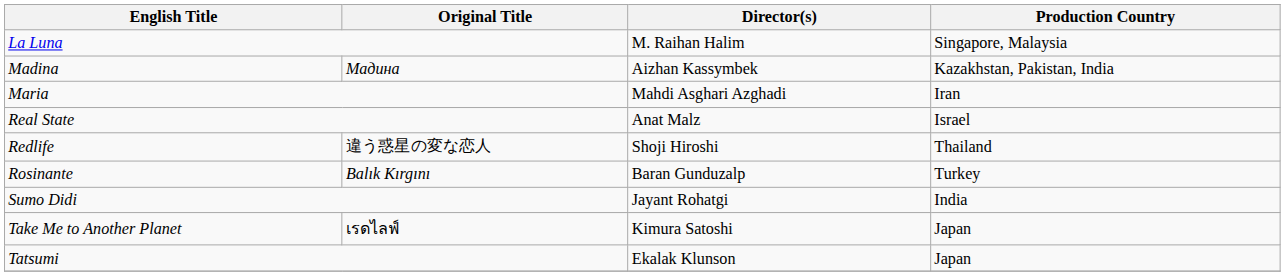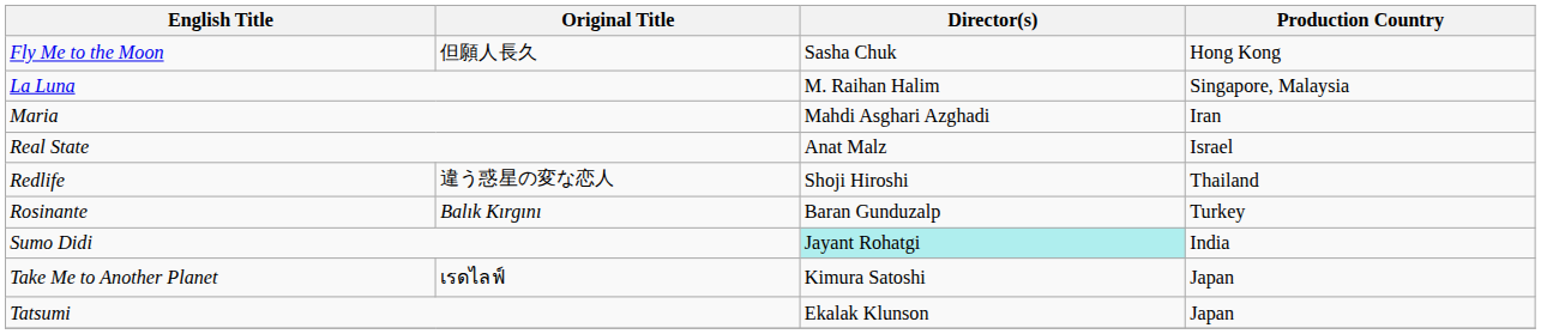 <table class="sortable wikitable" style="width:100%; margin-bottom:4px">
 <tr>
 <th>English Title</th>
 <th>Original Title</th>
 <th>Director(s)</th>
 <th>Production Country</th>
 </tr>
 <tr>
+<td><em><a href='#'>Fly Me to the Moon</a></em></td>
+<td>但願人長久</td>
+<td>Sasha Chuk</td>
+<td>Hong Kong</td>
+</tr>
+<tr>
 <td colspan="2"><em><a href='#'>La Luna</a></em></td>
 <td>M. Raihan Halim</td>
 <td>Singapore, Malaysia</td>
-</tr>
-<tr>
-<td><em>Madina</em></td>
-<td><em>Мадина</em></td>
-<td>Aizhan Kassymbek</td>
-<td>Kazakhstan, Pakistan, India</td>
 </tr>
 <tr>
 <td colspan="2"><em>Maria</em></td>
 <td>Mahdi Asghari Azghadi</td>
 <td>Iran</td>
 </tr>
 <tr>
 <td colspan="2"><em>Real State</em></td>
 <td>Anat Malz</td>
 <td>Israel</td>
 </tr>
 <tr>
 <td><em>Redlife</em></td>
 <td>違う惑星の変な恋人</td>
 <td>Shoji Hiroshi</td>
 <td>Thailand</td>
 </tr>
 <tr>
 <td><em>Rosinante</em></td>
 <td><em>Balık Kırgını</em></td>
 <td>Baran Gunduzalp</td>
 <td>Turkey</td>
 </tr>
 <tr>
 <td colspan="2"><em>Sumo Didi</em></td>
-<td>Jayant Rohatgi</td>
+<td style="background: paleturquoise;">Jayant Rohatgi</td>
 <td>India</td>
 </tr>
 <tr>
 <td><em>Take Me to Another Planet</em></td>
 <td>เรดไลฟ์</td>
 <td>Kimura Satoshi</td>
 <td>Japan</td>
 </tr>
 <tr>
 <td colspan="2"><em>Tatsumi</em></td>
 <td>Ekalak Klunson</td>
 <td>Japan</td>
 </tr>
 <tr>
 </tr>
 </table>
